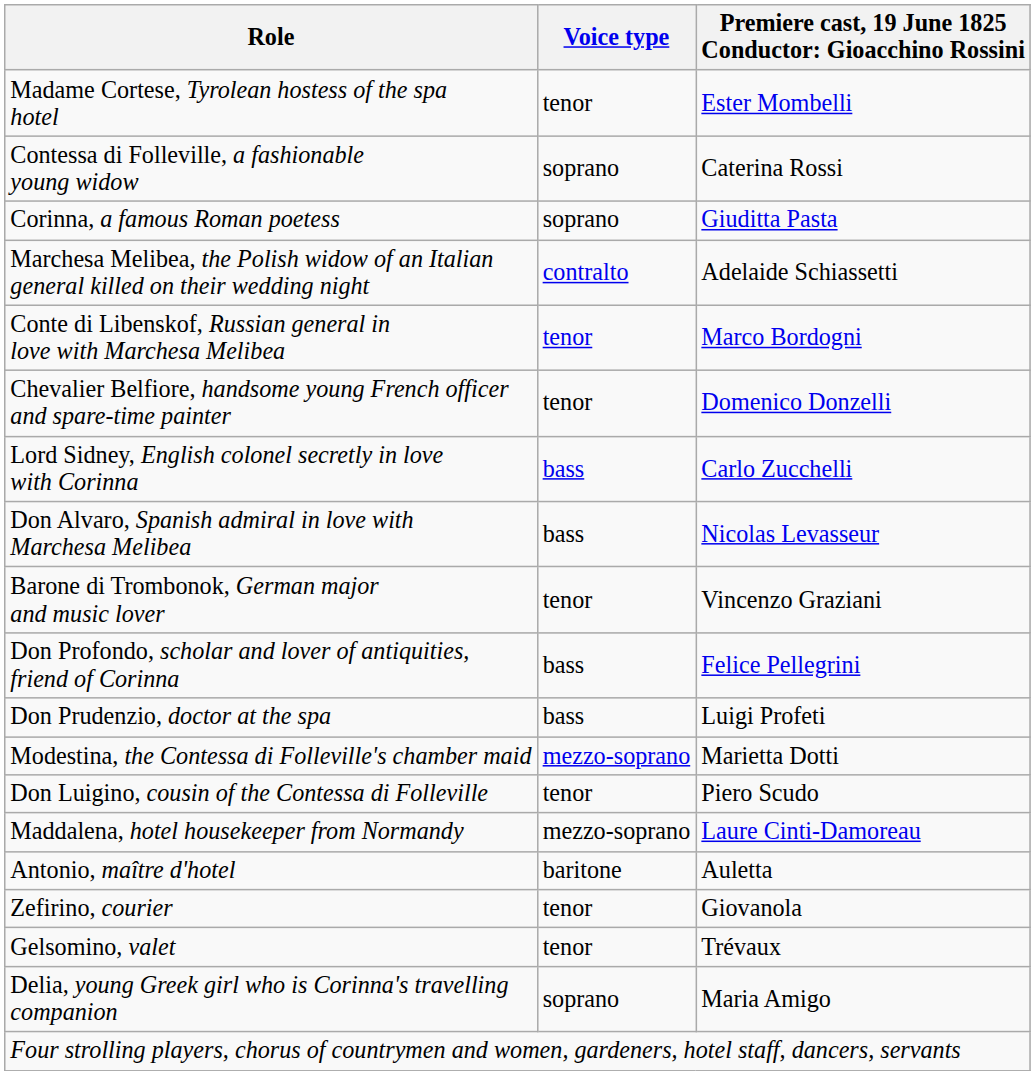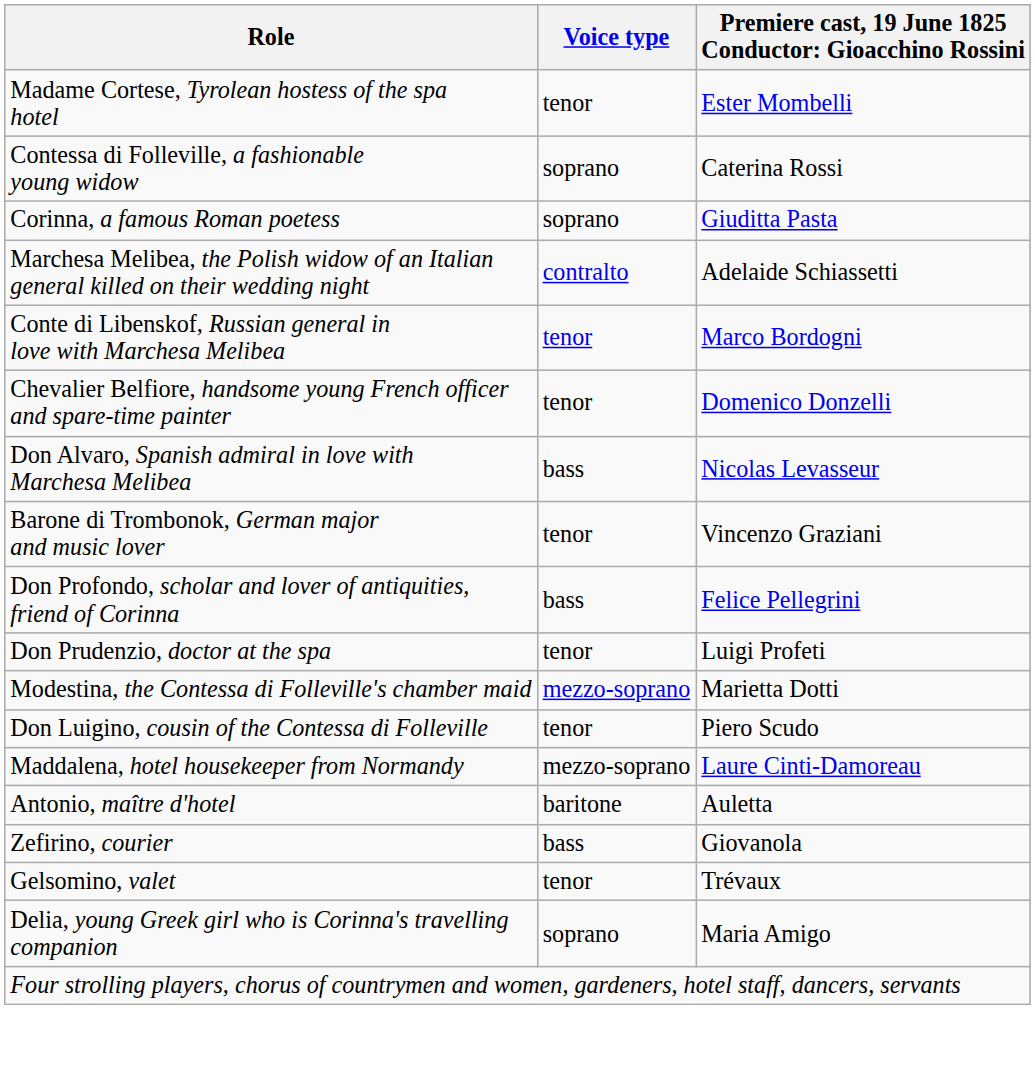 <table class="wikitable">
 <tr>
 <th>Role</th>
 <th><a href='#'>Voice type</a></th>
 <th>Premiere cast, 19 June 1825<br>Conductor: Gioacchino Rossini</th>
 </tr>
 <tr>
 <td>Madame Cortese, <em>Tyrolean hostess of the spa <br>hotel</em></td>
 <td>tenor</td>
 <td><a href='#'>Ester Mombelli</a></td>
 </tr>
 <tr>
 <td>Contessa di Folleville, <em>a fashionable <br>young widow</em></td>
 <td>soprano</td>
 <td>Caterina Rossi</td>
 </tr>
 <tr>
 <td>Corinna, <em>a famous Roman poetess</em></td>
 <td>soprano</td>
 <td><a href='#'>Giuditta Pasta</a></td>
 </tr>
 <tr>
 <td>Marchesa Melibea, <em>the Polish widow of an Italian <br>general killed on their wedding night</em></td>
 <td><a href='#'>contralto</a></td>
 <td>Adelaide Schiassetti</td>
 </tr>
 <tr>
 <td>Conte di Libenskof, <em>Russian general in <br>love with Marchesa Melibea</em></td>
 <td><a href='#'>tenor</a></td>
 <td><a href='#'>Marco Bordogni</a></td>
 </tr>
 <tr>
 <td>Chevalier Belfiore, <em>handsome young French officer <br>and spare-time painter</em></td>
 <td>tenor</td>
 <td><a href='#'>Domenico Donzelli</a></td>
 </tr>
 <tr>
-<td>Lord Sidney, <em>English colonel secretly in love <br>with Corinna</em></td>
-<td><a href='#'>bass</a></td>
-<td><a href='#'>Carlo Zucchelli</a></td>
-</tr>
-<tr>
 <td>Don Alvaro, <em>Spanish admiral in love with <br>Marchesa Melibea</em></td>
 <td>bass</td>
 <td><a href='#'>Nicolas Levasseur</a></td>
 </tr>
 <tr>
 <td>Barone di Trombonok, <em>German major <br>and music lover</em></td>
 <td>tenor</td>
 <td>Vincenzo Graziani</td>
 </tr>
 <tr>
 <td>Don Profondo, <em>scholar and lover of antiquities, <br>friend of Corinna</em></td>
 <td>bass</td>
 <td><a href='#'>Felice Pellegrini</a></td>
 </tr>
 <tr>
 <td>Don Prudenzio, <em>doctor at the spa</em></td>
-<td>bass</td>
+<td>tenor</td>
 <td>Luigi Profeti</td>
 </tr>
 <tr>
 <td>Modestina, <em>the Contessa di Folleville's chamber maid</em></td>
 <td><a href='#'>mezzo-soprano</a></td>
 <td>Marietta Dotti</td>
 </tr>
 <tr>
 <td>Don Luigino, <em>cousin of the Contessa di Folleville</em></td>
 <td>tenor</td>
 <td>Piero Scudo</td>
 </tr>
 <tr>
 <td>Maddalena, <em>hotel housekeeper from Normandy</em></td>
 <td>mezzo-soprano</td>
 <td><a href='#'>Laure Cinti-Damoreau</a></td>
 </tr>
 <tr>
 <td>Antonio, <em>maître d'hotel</em></td>
 <td>baritone</td>
 <td>Auletta</td>
 </tr>
 <tr>
 <td>Zefirino, <em>courier</em></td>
-<td>tenor</td>
+<td>bass</td>
 <td>Giovanola</td>
 </tr>
 <tr>
 <td>Gelsomino, <em>valet</em></td>
 <td>tenor</td>
 <td>Trévaux</td>
 </tr>
 <tr>
 <td>Delia, <em>young Greek girl who is Corinna's travelling<br> companion </em></td>
 <td>soprano</td>
 <td>Maria Amigo</td>
 </tr>
 <tr>
 <td colspan="3"><em>Four strolling players, chorus of countrymen and women, gardeners, hotel staff, dancers, servants</em></td>
 </tr>
 </table>
